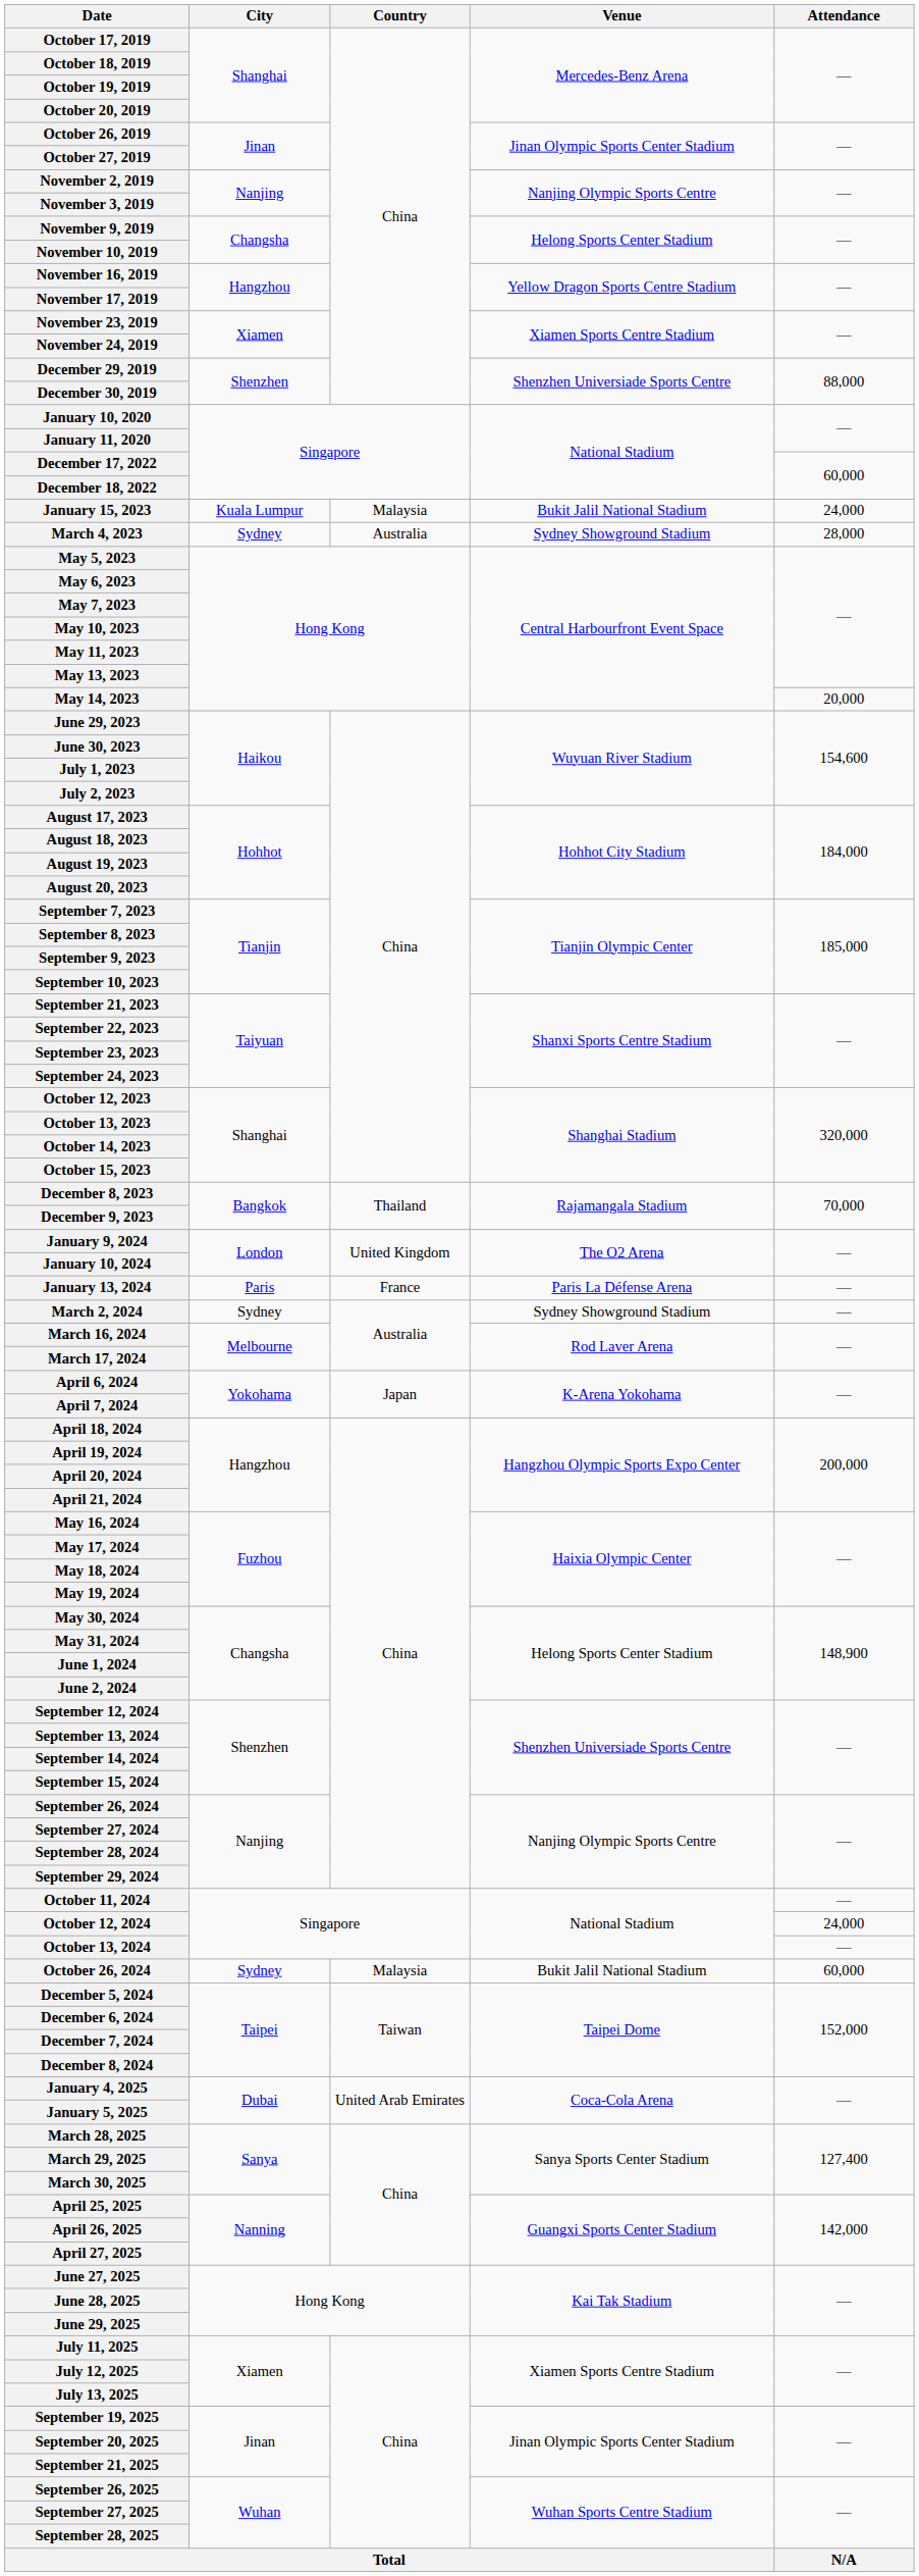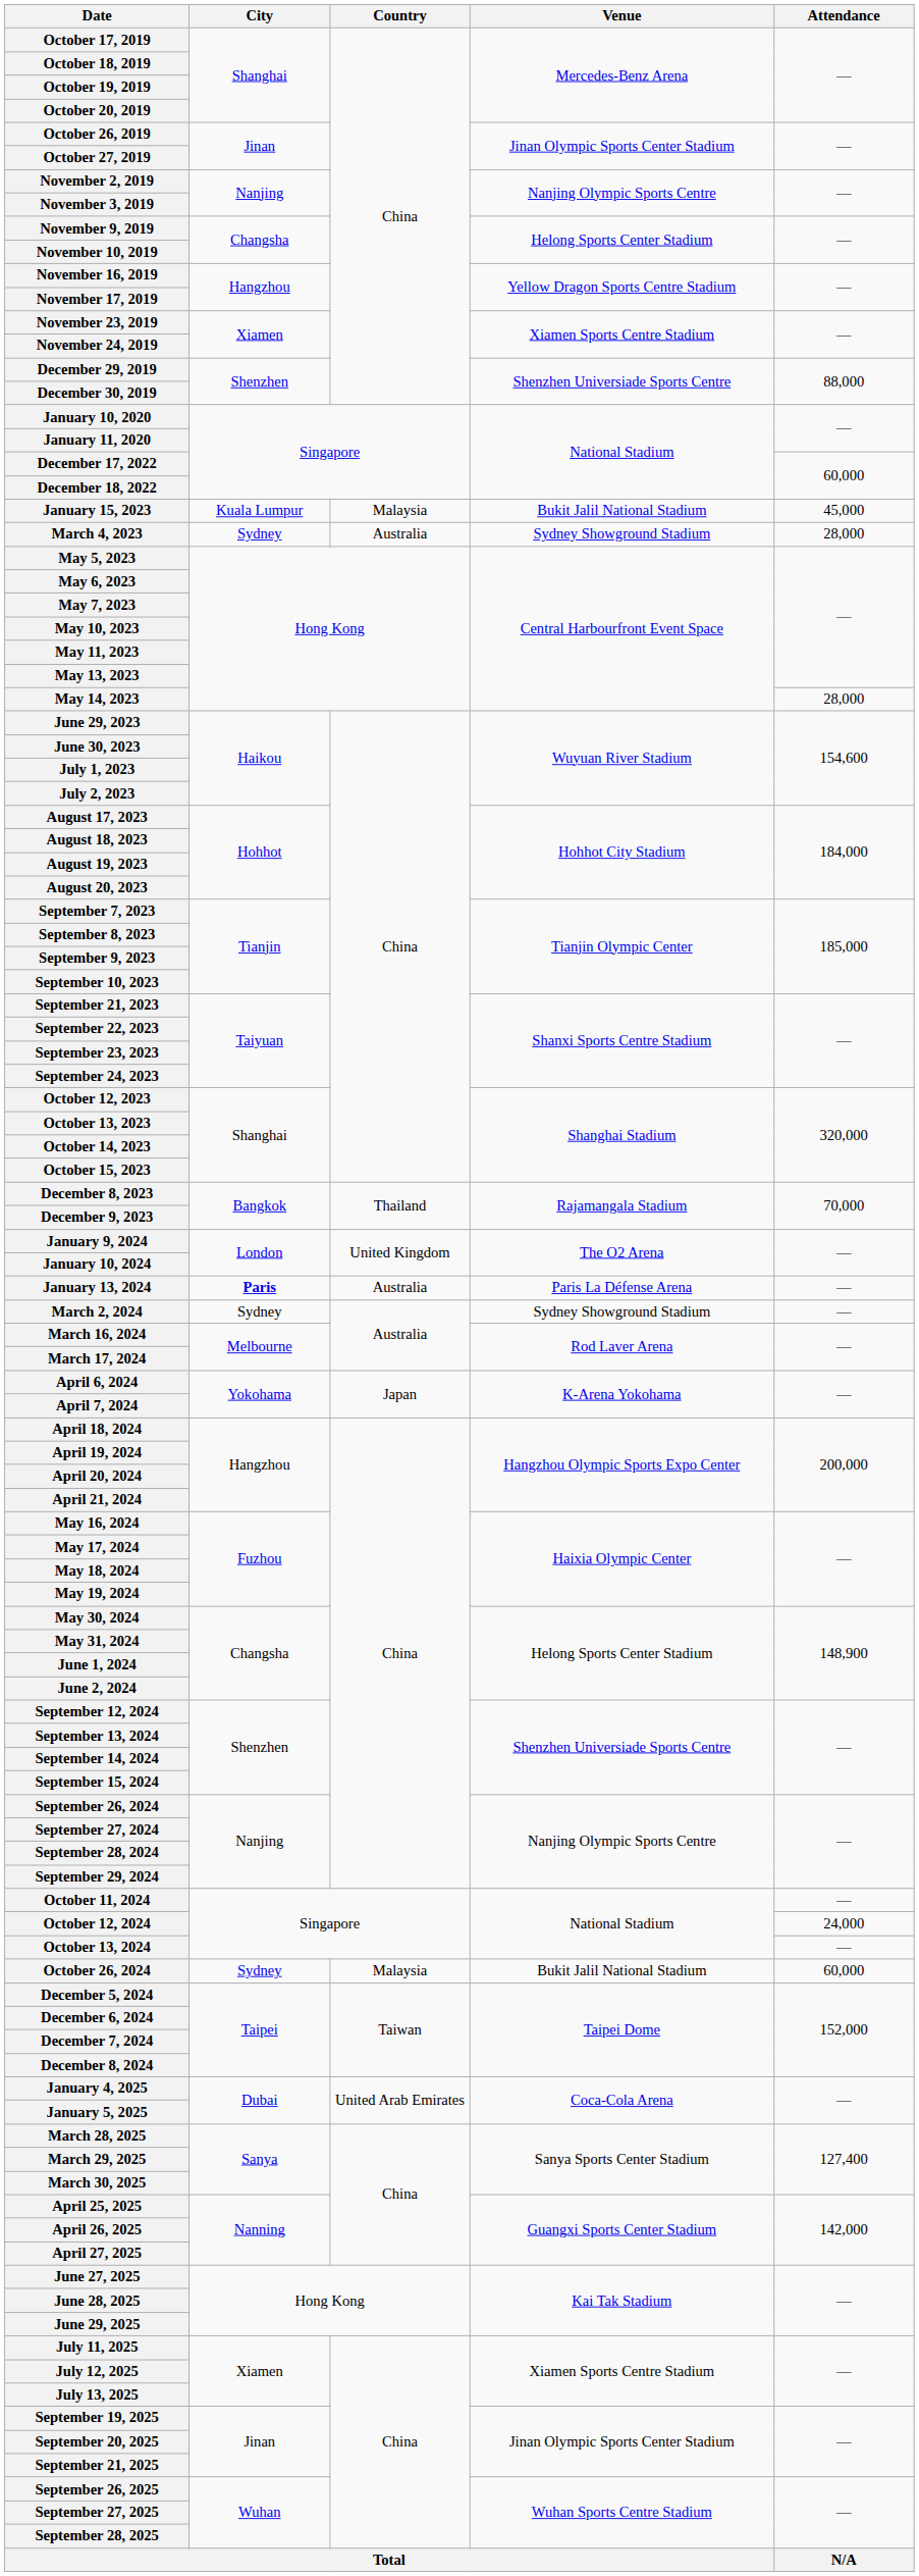 <table class="wikitable plainrowheaders" style="text-align:center;">
 <tr>
 <th scope="col" style="width:12em;">Date</th>
 <th scope="col" style="width:9em;">City</th>
 <th scope="col" style="width:9em;">Country</th>
 <th scope="col" style="width:20em;">Venue</th>
 <th scope="col" style="width:9em;">Attendance</th>
 </tr>
 <tr>
 <th scope="row" style="text-align:center">October 17, 2019</th>
 <td rowspan="4"><a href='#'>Shanghai</a></td>
 <td rowspan="16">China</td>
 <td rowspan="4"><a href='#'>Mercedes-Benz Arena</a></td>
 <td rowspan="4">—</td>
 </tr>
 <tr>
 <th scope="row" style="text-align:center">October 18, 2019</th>
 </tr>
 <tr>
 <th scope="row" style="text-align:center">October 19, 2019</th>
 </tr>
 <tr>
 <th scope="row" style="text-align:center">October 20, 2019</th>
 </tr>
 <tr>
 <th scope="row" style="text-align:center">October 26, 2019</th>
 <td rowspan="2"><a href='#'>Jinan</a></td>
 <td rowspan="2"><a href='#'>Jinan Olympic Sports Center Stadium</a></td>
 <td rowspan="2">—</td>
 </tr>
 <tr>
 <th scope="row" style="text-align:center">October 27, 2019</th>
 </tr>
 <tr>
 <th scope="row" style="text-align:center">November 2, 2019</th>
 <td rowspan="2"><a href='#'>Nanjing</a></td>
 <td rowspan="2"><a href='#'>Nanjing Olympic Sports Centre</a></td>
 <td rowspan="2">—</td>
 </tr>
 <tr>
 <th scope="row" style="text-align:center">November 3, 2019</th>
 </tr>
 <tr>
 <th scope="row" style="text-align:center">November 9, 2019</th>
 <td rowspan="2"><a href='#'>Changsha</a></td>
 <td rowspan="2"><a href='#'>Helong Sports Center Stadium</a></td>
 <td rowspan="2">—</td>
 </tr>
 <tr>
 <th scope="row" style="text-align:center">November 10, 2019</th>
 </tr>
 <tr>
 <th scope="row" style="text-align:center">November 16, 2019</th>
 <td rowspan="2"><a href='#'>Hangzhou</a></td>
 <td rowspan="2"><a href='#'>Yellow Dragon Sports Centre Stadium</a></td>
 <td rowspan="2">—</td>
 </tr>
 <tr>
 <th scope="row" style="text-align:center">November 17, 2019</th>
 </tr>
 <tr>
 <th scope="row" style="text-align:center">November 23, 2019</th>
 <td rowspan="2"><a href='#'>Xiamen</a></td>
 <td rowspan="2"><a href='#'>Xiamen Sports Centre Stadium</a></td>
 <td rowspan="2">—</td>
 </tr>
 <tr>
 <th scope="row" style="text-align:center">November 24, 2019</th>
 </tr>
 <tr>
 <th scope="row" style="text-align:center">December 29, 2019</th>
 <td rowspan="2"><a href='#'>Shenzhen</a></td>
 <td rowspan="2"><a href='#'>Shenzhen Universiade Sports Centre</a></td>
 <td rowspan="2">88,000</td>
 </tr>
 <tr>
 <th scope="row" style="text-align:center">December 30, 2019</th>
 </tr>
 <tr>
 <th scope="row" style="text-align:center">January 10, 2020</th>
 <td colspan="2" rowspan="4"><a href='#'>Singapore</a></td>
 <td rowspan="4"><a href='#'>National Stadium</a></td>
 <td rowspan="2">—</td>
 </tr>
 <tr>
 <th scope="row" style="text-align:center">January 11, 2020</th>
 </tr>
 <tr>
 <th scope="row" style="text-align:center">December 17, 2022</th>
 <td rowspan="2">60,000</td>
 </tr>
 <tr>
 <th scope="row" style="text-align:center">December 18, 2022</th>
 </tr>
 <tr>
 <th scope="row" style="text-align:center">January 15, 2023</th>
 <td><a href='#'>Kuala Lumpur</a></td>
 <td>Malaysia</td>
 <td><a href='#'>Bukit Jalil National Stadium</a></td>
-<td>24,000</td>
+<td>45,000</td>
 </tr>
 <tr>
 <th scope="row" style="text-align:center">March 4, 2023</th>
 <td><a href='#'>Sydney</a></td>
 <td>Australia</td>
 <td><a href='#'>Sydney Showground Stadium</a></td>
 <td>28,000</td>
 </tr>
 <tr>
 <th scope="row" style="text-align:center">May 5, 2023</th>
 <td colspan="2" rowspan="7"><a href='#'>Hong Kong</a></td>
 <td rowspan="7"><a href='#'>Central Harbourfront Event Space</a></td>
 <td rowspan="6">—</td>
 </tr>
 <tr>
 <th scope="row" style="text-align:center">May 6, 2023</th>
 </tr>
 <tr>
 <th scope="row" style="text-align:center">May 7, 2023</th>
 </tr>
 <tr>
 <th scope="row" style="text-align:center">May 10, 2023</th>
 </tr>
 <tr>
 <th scope="row" style="text-align:center">May 11, 2023</th>
 </tr>
 <tr>
 <th scope="row" style="text-align:center">May 13, 2023</th>
 </tr>
 <tr>
 <th scope="row" style="text-align:center">May 14, 2023</th>
-<td>20,000</td>
+<td>28,000</td>
 </tr>
 <tr>
 <th scope="row" style="text-align:center">June 29, 2023</th>
 <td rowspan="4"><a href='#'>Haikou</a></td>
 <td rowspan="20">China</td>
 <td rowspan="4"><a href='#'>Wuyuan River Stadium</a></td>
 <td rowspan="4">154,600</td>
 </tr>
 <tr>
 <th scope="row" style="text-align:center">June 30, 2023</th>
 </tr>
 <tr>
 <th scope="row" style="text-align:center">July 1, 2023</th>
 </tr>
 <tr>
 <th scope="row" style="text-align:center">July 2, 2023</th>
 </tr>
 <tr>
 <th scope="row" style="text-align:center">August 17, 2023</th>
 <td rowspan="4"><a href='#'>Hohhot</a></td>
 <td rowspan="4"><a href='#'>Hohhot City Stadium</a></td>
 <td rowspan="4">184,000</td>
 </tr>
 <tr>
 <th scope="row" style="text-align:center">August 18, 2023</th>
 </tr>
 <tr>
 <th scope="row" style="text-align:center">August 19, 2023</th>
 </tr>
 <tr>
 <th scope="row" style="text-align:center">August 20, 2023</th>
 </tr>
 <tr>
 <th scope="row" style="text-align:center">September 7, 2023</th>
 <td rowspan="4"><a href='#'>Tianjin</a></td>
 <td rowspan="4"><a href='#'>Tianjin Olympic Center</a></td>
 <td rowspan="4">185,000</td>
 </tr>
 <tr>
 <th scope="row" style="text-align:center">September 8, 2023</th>
 </tr>
 <tr>
 <th scope="row" style="text-align:center">September 9, 2023</th>
 </tr>
 <tr>
 <th scope="row" style="text-align:center">September 10, 2023</th>
 </tr>
 <tr>
 <th scope="row" style="text-align:center">September 21, 2023</th>
 <td rowspan="4"><a href='#'>Taiyuan</a></td>
 <td rowspan="4"><a href='#'>Shanxi Sports Centre Stadium</a></td>
 <td rowspan="4">—</td>
 </tr>
 <tr>
 <th scope="row" style="text-align:center">September 22, 2023</th>
 </tr>
 <tr>
 <th scope="row" style="text-align:center">September 23, 2023</th>
 </tr>
 <tr>
 <th scope="row" style="text-align:center">September 24, 2023</th>
 </tr>
 <tr>
 <th scope="row" style="text-align:center">October 12, 2023</th>
 <td rowspan="4">Shanghai</td>
 <td rowspan="4"><a href='#'>Shanghai Stadium</a></td>
 <td rowspan="4">320,000</td>
 </tr>
 <tr>
 <th scope="row" style="text-align:center">October 13, 2023</th>
 </tr>
 <tr>
 <th scope="row" style="text-align:center">October 14, 2023</th>
 </tr>
 <tr>
 <th scope="row" style="text-align:center">October 15, 2023</th>
 </tr>
 <tr>
 <th scope="row" style="text-align:center">December 8, 2023</th>
 <td rowspan="2"><a href='#'>Bangkok</a></td>
 <td rowspan="2">Thailand</td>
 <td rowspan="2"><a href='#'>Rajamangala Stadium</a></td>
 <td rowspan="2">70,000</td>
 </tr>
 <tr>
 <th scope="row" style="text-align:center">December 9, 2023</th>
 </tr>
 <tr>
 <th scope="row" style="text-align:center">January 9, 2024</th>
 <td rowspan="2"><a href='#'>London</a></td>
 <td rowspan="2">United Kingdom</td>
 <td rowspan="2"><a href='#'>The O2 Arena</a></td>
 <td rowspan="2">—</td>
 </tr>
 <tr>
 <th scope="row" style="text-align:center">January 10, 2024</th>
 </tr>
 <tr>
 <th scope="row" style="text-align:center">January 13, 2024</th>
-<td><a href='#'>Paris</a></td>
-<td>France</td>
+<td><strong><a href='#'>Paris</a></strong></td>
+<td>Australia</td>
 <td><a href='#'>Paris La Défense Arena</a></td>
 <td>—</td>
 </tr>
 <tr>
 <th scope="row" style="text-align:center">March 2, 2024</th>
 <td>Sydney</td>
 <td rowspan="3">Australia</td>
 <td>Sydney Showground Stadium</td>
 <td>—</td>
 </tr>
 <tr>
 <th scope="row" style="text-align:center">March 16, 2024</th>
 <td rowspan="2"><a href='#'>Melbourne</a></td>
 <td rowspan="2"><a href='#'>Rod Laver Arena</a></td>
 <td rowspan="2">—</td>
 </tr>
 <tr>
 <th scope="row" style="text-align:center">March 17, 2024</th>
 </tr>
 <tr>
 <th scope="row" style="text-align:center">April 6, 2024</th>
 <td rowspan="2"><a href='#'>Yokohama</a></td>
 <td rowspan="2">Japan</td>
 <td rowspan="2"><a href='#'>K-Arena Yokohama</a></td>
 <td rowspan="2">—</td>
 </tr>
 <tr>
 <th scope="row" style="text-align:center">April 7, 2024</th>
 </tr>
 <tr>
 <th scope="row" style="text-align:center">April 18, 2024</th>
 <td rowspan="4">Hangzhou</td>
 <td rowspan="20">China</td>
 <td rowspan="4"><a href='#'>Hangzhou Olympic Sports Expo Center</a></td>
 <td rowspan="4">200,000</td>
 </tr>
 <tr>
 <th scope="row" style="text-align:center">April 19, 2024</th>
 </tr>
 <tr>
 <th scope="row" style="text-align:center">April 20, 2024</th>
 </tr>
 <tr>
 <th scope="row" style="text-align:center">April 21, 2024</th>
 </tr>
 <tr>
 <th scope="row" style="text-align:center">May 16, 2024</th>
 <td rowspan="4"><a href='#'>Fuzhou</a></td>
 <td rowspan="4"><a href='#'>Haixia Olympic Center</a></td>
 <td rowspan="4">—</td>
 </tr>
 <tr>
 <th scope="row" style="text-align:center">May 17, 2024</th>
 </tr>
 <tr>
 <th scope="row" style="text-align:center">May 18, 2024</th>
 </tr>
 <tr>
 <th scope="row" style="text-align:center">May 19, 2024</th>
 </tr>
 <tr>
 <th scope="row" style="text-align:center">May 30, 2024</th>
 <td rowspan="4">Changsha</td>
 <td rowspan="4">Helong Sports Center Stadium</td>
 <td rowspan="4">148,900</td>
 </tr>
 <tr>
 <th scope="row" style="text-align:center">May 31, 2024</th>
 </tr>
 <tr>
 <th scope="row" style="text-align:center">June 1, 2024</th>
 </tr>
 <tr>
 <th scope="row" style="text-align:center">June 2, 2024</th>
 </tr>
 <tr>
 <th scope="row" style="text-align:center">September 12, 2024</th>
 <td rowspan="4">Shenzhen</td>
 <td rowspan="4"><a href='#'>Shenzhen Universiade Sports Centre</a></td>
 <td rowspan="4">—</td>
 </tr>
 <tr>
 <th scope="row" style="text-align:center">September 13, 2024</th>
 </tr>
 <tr>
 <th scope="row" style="text-align:center">September 14, 2024</th>
 </tr>
 <tr>
 <th scope="row" style="text-align:center">September 15, 2024</th>
 </tr>
 <tr>
 <th scope="row" style="text-align:center">September 26, 2024</th>
 <td rowspan="4">Nanjing</td>
 <td rowspan="4">Nanjing Olympic Sports Centre</td>
 <td rowspan="4">—</td>
 </tr>
 <tr>
 <th scope="row" style="text-align:center">September 27, 2024</th>
 </tr>
 <tr>
 <th scope="row" style="text-align:center">September 28, 2024</th>
 </tr>
 <tr>
 <th scope="row" style="text-align:center">September 29, 2024</th>
 </tr>
 <tr>
 <th scope="row" style="text-align:center">October 11, 2024</th>
 <td colspan="2" rowspan="3">Singapore</td>
 <td rowspan="3">National Stadium</td>
 <td>—</td>
 </tr>
 <tr>
 <th scope="row" style="text-align:center">October 12, 2024</th>
 <td>24,000</td>
 </tr>
 <tr>
 <th scope="row" style="text-align:center">October 13, 2024</th>
 <td>—</td>
 </tr>
 <tr>
 <th scope="row" style="text-align:center">October 26, 2024</th>
 <td><a href='#'>Sydney</a></td>
 <td>Malaysia</td>
 <td>Bukit Jalil National Stadium</td>
 <td>60,000</td>
 </tr>
 <tr>
 <th scope="row" style="text-align:center">December 5, 2024</th>
 <td rowspan="4"><a href='#'>Taipei</a></td>
 <td rowspan="4">Taiwan</td>
 <td rowspan="4"><a href='#'>Taipei Dome</a></td>
 <td rowspan="4">152,000</td>
 </tr>
 <tr>
 <th scope="row" style="text-align:center">December 6, 2024</th>
 </tr>
 <tr>
 <th scope="row" style="text-align:center">December 7, 2024</th>
 </tr>
 <tr>
 <th scope="row" style="text-align:center">December 8, 2024</th>
 </tr>
 <tr>
 <th scope="row" style="text-align:center">January 4, 2025</th>
 <td rowspan="2"><a href='#'>Dubai</a></td>
 <td rowspan="2">United Arab Emirates</td>
 <td rowspan="2"><a href='#'>Coca-Cola Arena</a></td>
 <td rowspan="2">—</td>
 </tr>
 <tr>
 <th scope="row" style="text-align:center">January 5, 2025</th>
 </tr>
 <tr>
 <th scope="row" style="text-align:center">March 28, 2025</th>
 <td rowspan="3"><a href='#'>Sanya</a></td>
 <td rowspan="6">China</td>
 <td rowspan="3">Sanya Sports Center Stadium</td>
 <td rowspan="3">127,400</td>
 </tr>
 <tr>
 <th scope="row" style="text-align:center">March 29, 2025</th>
 </tr>
 <tr>
 <th scope="row" style="text-align:center">March 30, 2025</th>
 </tr>
 <tr>
 <th scope="row" style="text-align:center">April 25, 2025</th>
 <td rowspan="3"><a href='#'>Nanning</a></td>
 <td rowspan="3"><a href='#'>Guangxi Sports Center Stadium</a></td>
 <td rowspan="3">142,000</td>
 </tr>
 <tr>
 <th scope="row" style="text-align:center">April 26, 2025</th>
 </tr>
 <tr>
 <th scope="row" style="text-align:center">April 27, 2025</th>
 </tr>
 <tr>
 <th scope="row" style="text-align:center">June 27, 2025</th>
 <td colspan="2" rowspan="3">Hong Kong</td>
 <td rowspan="3"><a href='#'>Kai Tak Stadium</a></td>
 <td rowspan="3">—</td>
 </tr>
 <tr>
 <th scope="row" style="text-align:center">June 28, 2025</th>
 </tr>
 <tr>
 <th scope="row" style="text-align:center">June 29, 2025</th>
 </tr>
 <tr>
 <th scope="row" style="text-align:center">July 11, 2025</th>
 <td rowspan="3">Xiamen</td>
 <td rowspan="9">China</td>
 <td rowspan="3">Xiamen Sports Centre Stadium</td>
 <td rowspan="3">—</td>
 </tr>
 <tr>
 <th scope="row" style="text-align:center">July 12, 2025</th>
 </tr>
 <tr>
 <th scope="row" style="text-align:center">July 13, 2025</th>
 </tr>
 <tr>
 <th scope="row" style="text-align:center">September 19, 2025</th>
 <td rowspan="3">Jinan</td>
 <td rowspan="3">Jinan Olympic Sports Center Stadium</td>
 <td rowspan="3">—</td>
 </tr>
 <tr>
 <th scope="row" style="text-align:center">September 20, 2025</th>
 </tr>
 <tr>
 <th scope="row" style="text-align:center">September 21, 2025</th>
 </tr>
 <tr>
 <th scope="row" style="text-align:center">September 26, 2025</th>
 <td rowspan="3"><a href='#'>Wuhan</a></td>
 <td rowspan="3"><a href='#'>Wuhan Sports Centre Stadium</a></td>
 <td rowspan="3">—</td>
 </tr>
 <tr>
 <th scope="row" style="text-align:center">September 27, 2025</th>
 </tr>
 <tr>
 <th scope="row" style="text-align:center">September 28, 2025</th>
 </tr>
 <tr>
 <th colspan="4">Total</th>
 <th>N/A</th>
 </tr>
 </table>
